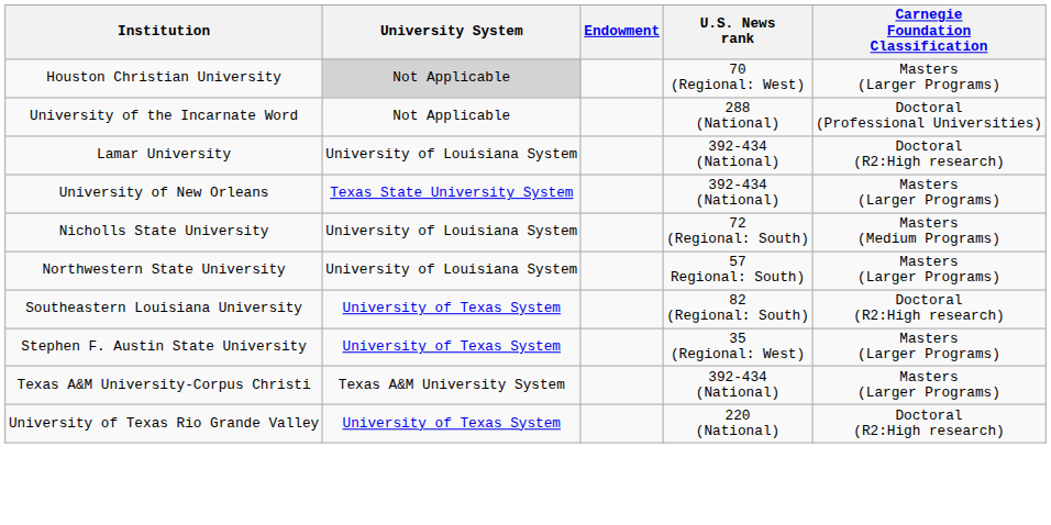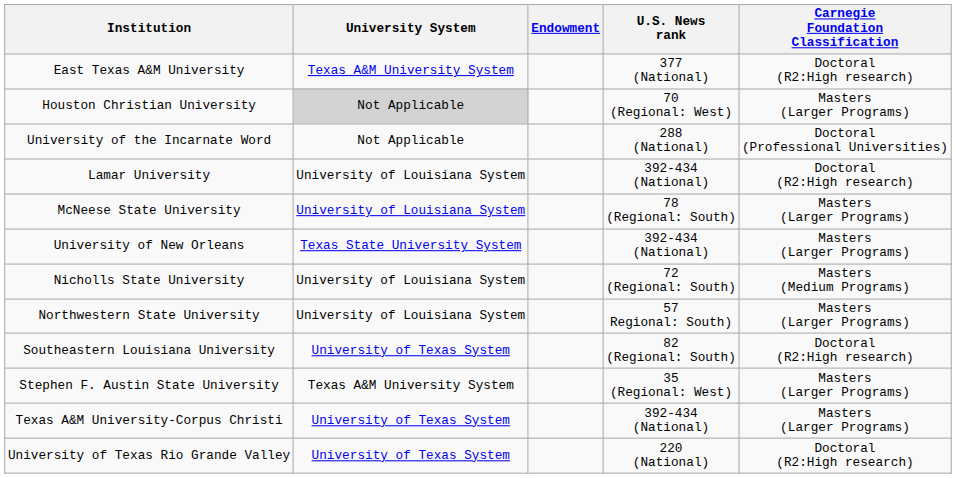 <table class="wikitable sortable" style="text-align:center; margin:1em auto; font-size:95%">
 <tr>
 <th>Institution</th>
 <th>University System</th>
 <th><a href='#'>Endowment</a></th>
 <th>U.S. News<br>rank</th>
 <th><a href='#'>Carnegie<br>Foundation<br>Classification</a></th>
+</tr>
+<tr>
+<td>East Texas A&M University</td>
+<td><a href='#'>Texas A&M University System</a></td>
+<td></td>
+<td>377<br>(National)</td>
+<td>Doctoral <br>(R2:High research)</td>
 </tr>
 <tr>
 <td>Houston Christian University</td>
 <td style="background: lightgrey;">Not Applicable</td>
 <td></td>
 <td>70<br>(Regional: West)</td>
 <td>Masters<br>(Larger Programs)</td>
 </tr>
 <tr>
 <td>University of the Incarnate Word</td>
 <td>Not Applicable</td>
 <td></td>
 <td>288<br>(National)</td>
 <td>Doctoral<br>(Professional Universities)</td>
 </tr>
 <tr>
 <td>Lamar University</td>
 <td>University of Louisiana System</td>
 <td></td>
 <td>392-434<br>(National)</td>
 <td>Doctoral <br>(R2:High research)</td>
+</tr>
+<tr>
+<td>McNeese State University</td>
+<td><a href='#'>University of Louisiana System</a></td>
+<td></td>
+<td>78<br>(Regional: South)</td>
+<td>Masters<br>(Larger Programs)</td>
 </tr>
 <tr>
 <td>University of New Orleans</td>
 <td><a href='#'>Texas State University System</a></td>
 <td></td>
 <td>392-434<br>(National)</td>
 <td>Masters<br>(Larger Programs)</td>
 </tr>
 <tr>
 <td>Nicholls State University</td>
 <td>University of Louisiana System</td>
 <td></td>
 <td>72<br>(Regional: South)</td>
 <td>Masters<br>(Medium Programs)</td>
 </tr>
 <tr>
 <td>Northwestern State University</td>
 <td>University of Louisiana System</td>
 <td></td>
 <td>57<br>Regional: South)</td>
 <td>Masters<br>(Larger Programs)</td>
 </tr>
 <tr>
 <td>Southeastern Louisiana University</td>
 <td><a href='#'>University of Texas System</a></td>
 <td></td>
 <td>82<br>(Regional: South)</td>
 <td>Doctoral <br>(R2:High research)</td>
 </tr>
 <tr>
 <td>Stephen F. Austin State University</td>
-<td><a href='#'>University of Texas System</a></td>
+<td>Texas A&M University System</td>
 <td></td>
 <td>35<br>(Regional: West)</td>
 <td>Masters<br>(Larger Programs)</td>
 </tr>
 <tr>
 <td>Texas A&M University-Corpus Christi</td>
-<td>Texas A&M University System</td>
+<td><a href='#'>University of Texas System</a></td>
 <td></td>
 <td>392-434 <br>(National)</td>
 <td>Masters<br>(Larger Programs)</td>
 </tr>
 <tr>
 <td>University of Texas Rio Grande Valley</td>
 <td><a href='#'>University of Texas System</a></td>
 <td></td>
 <td>220<br>(National)</td>
 <td>Doctoral <br>(R2:High research)</td>
 </tr>
 </table>
